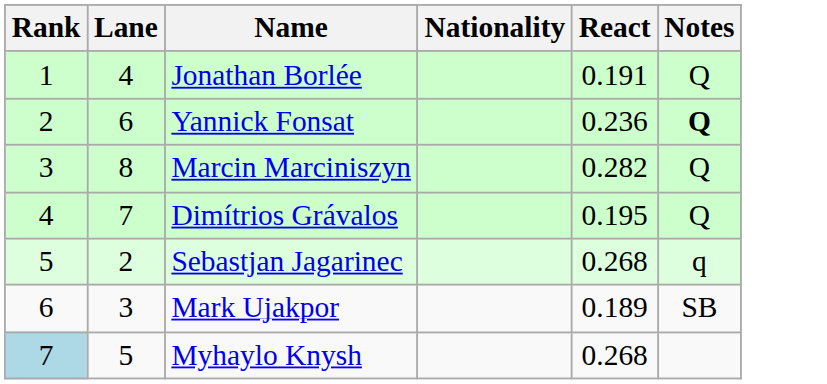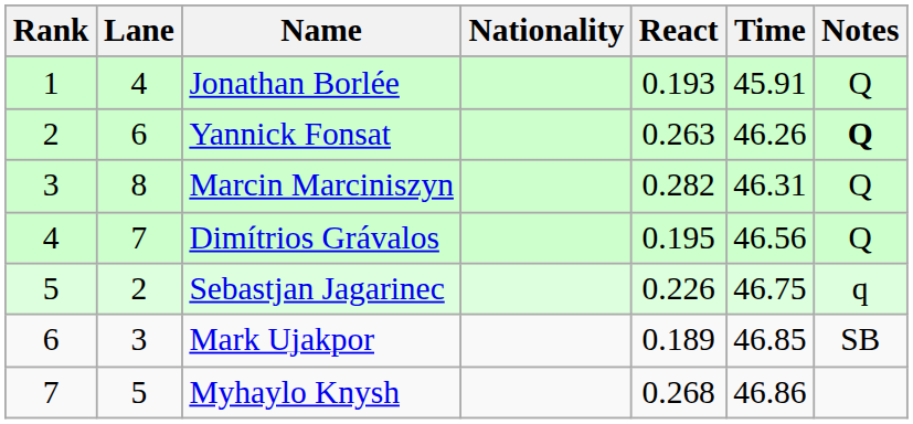 <table class="wikitable sortable" style="text-align:center">
 <tr>
 <th>Rank</th>
 <th>Lane</th>
 <th>Name</th>
 <th>Nationality</th>
 <th>React</th>
+<th>Time</th>
 <th>Notes</th>
 </tr>
 <tr bgcolor=ccffcc>
 <td>1</td>
 <td>4</td>
 <td align="left"><a href='#'>Jonathan Borlée</a></td>
 <td align=left></td>
-<td>0.191</td>
+<td>0.193</td>
+<td>45.91</td>
 <td>Q</td>
 </tr>
 <tr bgcolor=ccffcc>
 <td>2</td>
 <td>6</td>
 <td align="left"><a href='#'>Yannick Fonsat</a></td>
 <td align=left></td>
-<td>0.236</td>
+<td>0.263</td>
+<td>46.26</td>
 <td><strong>Q</strong></td>
 </tr>
 <tr bgcolor=ccffcc>
 <td>3</td>
 <td>8</td>
 <td align="left"><a href='#'>Marcin Marciniszyn</a></td>
 <td align=left></td>
 <td>0.282</td>
+<td>46.31</td>
 <td>Q</td>
 </tr>
 <tr bgcolor=ccffcc>
 <td>4</td>
 <td>7</td>
 <td align="left"><a href='#'>Dimítrios Grávalos</a></td>
 <td align=left></td>
 <td>0.195</td>
+<td>46.56</td>
 <td>Q</td>
 </tr>
 <tr bgcolor=ddffdd>
 <td>5</td>
 <td>2</td>
 <td align="left"><a href='#'>Sebastjan Jagarinec</a></td>
 <td align=left></td>
-<td>0.268</td>
+<td>0.226</td>
+<td>46.75</td>
 <td>q</td>
 </tr>
 <tr>
 <td>6</td>
 <td>3</td>
 <td align="left"><a href='#'>Mark Ujakpor</a></td>
 <td align=left></td>
 <td>0.189</td>
+<td>46.85</td>
 <td>SB</td>
 </tr>
 <tr>
-<td style="background: lightblue;">7</td>
+<td>7</td>
 <td>5</td>
 <td align="left"><a href='#'>Myhaylo Knysh</a></td>
 <td align=left></td>
 <td>0.268</td>
+<td>46.86</td>
 <td></td>
 </tr>
 </table>
